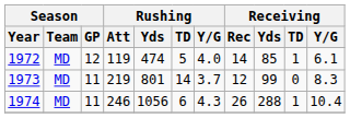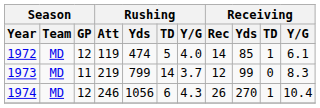 <table class="wikitable">
 <tr>
 <th colspan="3" style="text-align:center;">Season</th>
 <th colspan="4" style="text-align:center;">Rushing</th>
 <th colspan="4" style="text-align:center;">Receiving</th>
 </tr>
 <tr>
 <th>Year</th>
 <th>Team</th>
 <th>GP</th>
 <th>Att</th>
 <th>Yds</th>
 <th>TD</th>
 <th>Y/G</th>
 <th>Rec</th>
 <th>Yds</th>
 <th>TD</th>
 <th>Y/G</th>
 </tr>
 <tr style="text-align:center;">
 <td><a href='#'>1972</a></td>
 <td><a href='#'>MD</a></td>
 <td>12</td>
 <td>119</td>
 <td>474</td>
 <td>5</td>
 <td>4.0</td>
 <td>14</td>
 <td>85</td>
 <td>1</td>
 <td>6.1</td>
 </tr>
 <tr style="text-align:center;">
 <td><a href='#'>1973</a></td>
 <td><a href='#'>MD</a></td>
 <td>11</td>
 <td>219</td>
-<td>801</td>
+<td>799</td>
 <td>14</td>
 <td>3.7</td>
 <td>12</td>
 <td>99</td>
 <td>0</td>
 <td>8.3</td>
 </tr>
 <tr style="text-align:center;">
 <td><a href='#'>1974</a></td>
 <td><a href='#'>MD</a></td>
-<td>11</td>
+<td>12</td>
 <td>246</td>
 <td>1056</td>
 <td>6</td>
 <td>4.3</td>
 <td>26</td>
-<td>288</td>
+<td>270</td>
 <td>1</td>
 <td>10.4</td>
 </tr>
 <tr style="text-align:center;">
 </tr>
 </table>
